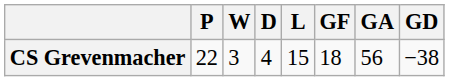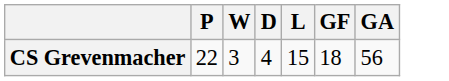 <table class="wikitable">
 <tr>
 <th></th>
 <th>P</th>
 <th>W</th>
 <th>D</th>
 <th>L</th>
 <th>GF</th>
 <th>GA</th>
-<th>GD</th>
 </tr>
 <tr>
 <th>CS Grevenmacher</th>
 <td>22</td>
 <td>3</td>
 <td>4</td>
 <td>15</td>
 <td>18</td>
 <td>56</td>
-<td>−38</td>
 </tr>
 </table>
